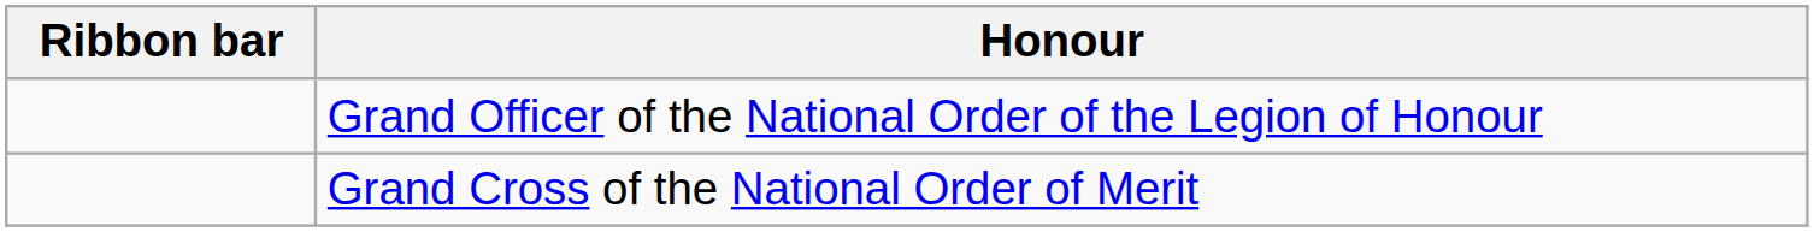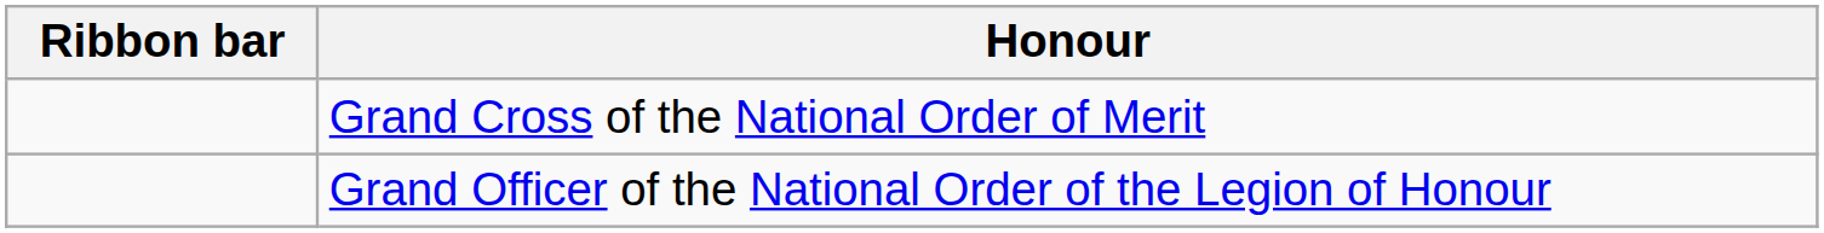 <table class="wikitable"  style="width: 100%">
 <tr>
 <th style="width:100px;">Ribbon bar</th>
 <th>Honour</th>
 </tr>
 <tr>
 <td></td>
-<td><a href='#'>Grand Officer</a> of the <a href='#'>National Order of the Legion of Honour</a></td>
+<td><a href='#'>Grand Cross</a> of the <a href='#'>National Order of Merit</a></td>
 </tr>
 <tr>
 <td></td>
-<td><a href='#'>Grand Cross</a> of the <a href='#'>National Order of Merit</a></td>
+<td><a href='#'>Grand Officer</a> of the <a href='#'>National Order of the Legion of Honour</a></td>
 </tr>
 </table>
